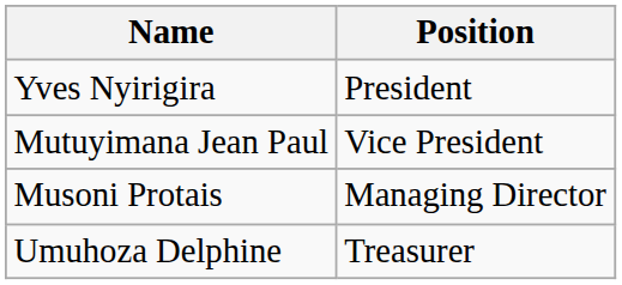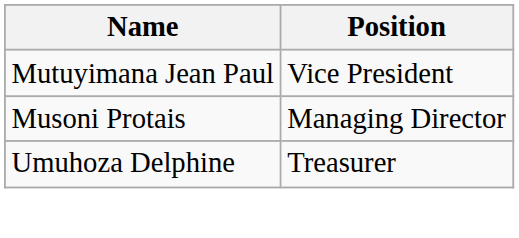 <table class="wikitable">
 <tr>
 <th>Name</th>
 <th>Position</th>
-</tr>
-<tr>
-<td> Yves Nyirigira</td>
-<td>President</td>
 </tr>
 <tr>
 <td> Mutuyimana Jean Paul</td>
 <td>Vice President</td>
 </tr>
 <tr>
 <td> Musoni Protais</td>
 <td>Managing Director</td>
 </tr>
 <tr>
 <td> Umuhoza Delphine</td>
 <td>Treasurer</td>
 </tr>
 </table>
